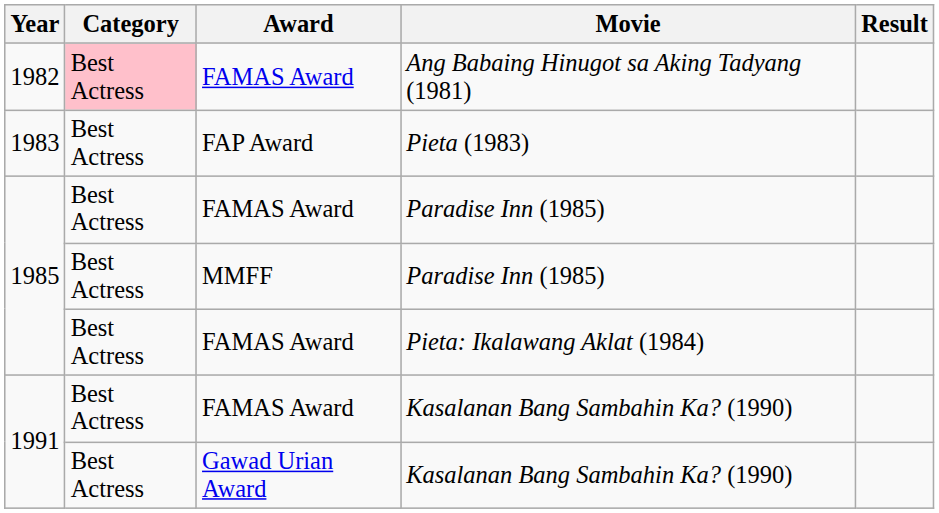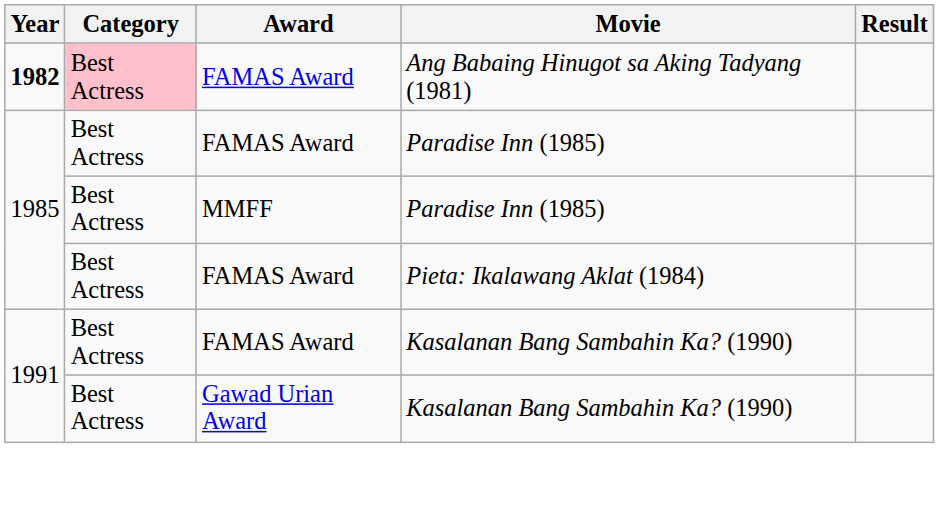 <table class="wikitable">
 <tr>
 <th>Year</th>
 <th>Category</th>
 <th>Award</th>
 <th>Movie</th>
 <th>Result</th>
 </tr>
 <tr>
-<td>1982</td>
+<td><strong>1982</strong></td>
 <td style="background: pink;">Best Actress</td>
 <td><a href='#'>FAMAS Award</a></td>
 <td><em>Ang Babaing Hinugot sa Aking Tadyang</em> (1981)</td>
-<td></td>
-</tr>
-<tr>
-<td>1983</td>
-<td>Best Actress</td>
-<td>FAP Award</td>
-<td><em>Pieta</em> (1983)</td>
 <td></td>
 </tr>
 <tr>
 <td rowspan="3">1985</td>
 <td>Best Actress</td>
 <td>FAMAS Award</td>
 <td><em>Paradise Inn</em> (1985)</td>
 <td></td>
 </tr>
 <tr>
 <td>Best Actress</td>
 <td>MMFF</td>
 <td><em>Paradise Inn</em> (1985)</td>
 <td></td>
 </tr>
 <tr>
 <td>Best Actress</td>
 <td>FAMAS Award</td>
 <td><em>Pieta: Ikalawang Aklat</em> (1984)</td>
 <td></td>
 </tr>
 <tr>
 <td rowspan="2">1991</td>
 <td>Best Actress</td>
 <td>FAMAS Award</td>
 <td><em>Kasalanan Bang Sambahin Ka?</em> (1990)</td>
 <td></td>
 </tr>
 <tr>
 <td>Best Actress</td>
 <td><a href='#'>Gawad Urian Award</a></td>
 <td><em>Kasalanan Bang Sambahin Ka?</em> (1990)</td>
 <td></td>
 </tr>
 </table>
